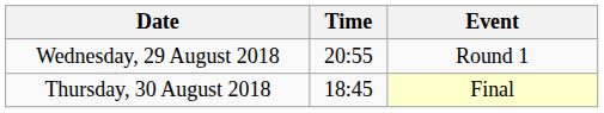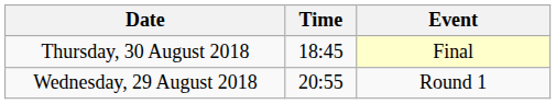 <table class = "wikitable" style="text-align:center;">
 <tr>
 <th width=220>Date</th>
 <th width=50>Time</th>
 <th width=150>Event</th>
 </tr>
 <tr>
+<td>Thursday, 30 August 2018</td>
+<td>18:45</td>
+<td bgcolor=ffffcc>Final</td>
+</tr>
+<tr>
 <td>Wednesday, 29 August 2018</td>
 <td>20:55</td>
 <td>Round 1</td>
 </tr>
-<tr>
-<td>Thursday, 30 August 2018</td>
-<td>18:45</td>
-<td bgcolor=ffffcc>Final</td>
-</tr>
 </table>
